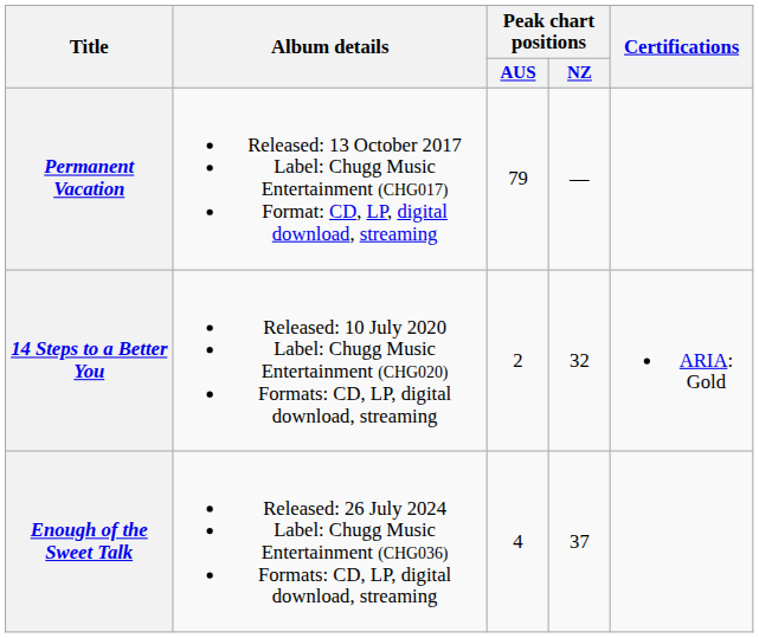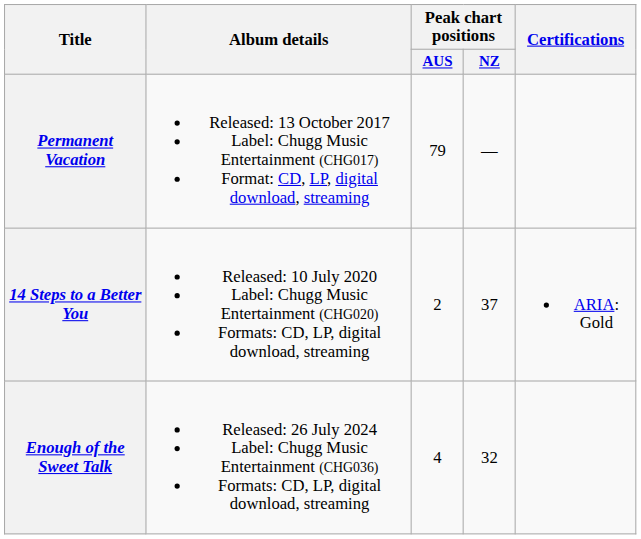 <table class="wikitable plainrowheaders" style="text-align:center;">
 <tr>
 <th scope="col" rowspan="2">Title</th>
 <th scope="col" rowspan="2">Album details</th>
 <th scope="col" colspan="2">Peak chart positions</th>
 <th scope="col" rowspan="2"><a href='#'>Certifications</a></th>
 </tr>
 <tr>
 <th scope="col" style="width:3em;font-size:90%;"><a href='#'>AUS</a><br></th>
 <th scope="col" style="width:3em;font-size:90%;"><a href='#'>NZ</a><br></th>
 </tr>
 <tr>
 <th scope="row"><em><a href='#'>Permanent Vacation</a></em></th>
 <td><br><ul><li>Released: 13 October 2017</li><li>Label: Chugg Music Entertainment <small>(CHG017)</small></li><li>Format: <a href='#'>CD</a>, <a href='#'>LP</a>, <a href='#'>digital download</a>, <a href='#'>streaming</a></li></ul></td>
 <td>79</td>
 <td>—</td>
 <td></td>
 </tr>
 <tr>
 <th scope="row"><em><a href='#'>14 Steps to a Better You</a></em></th>
 <td><br><ul><li>Released: 10 July 2020</li><li>Label: Chugg Music Entertainment <small>(CHG020)</small></li><li>Formats: CD, LP, digital download, streaming</li></ul></td>
 <td>2</td>
-<td>32</td>
+<td>37</td>
 <td><br><ul><li><a href='#'>ARIA</a>: Gold</li></ul></td>
 </tr>
 <tr>
 <th scope="row"><em><a href='#'>Enough of the Sweet Talk</a></em></th>
 <td><br><ul><li>Released: 26 July 2024</li><li>Label: Chugg Music Entertainment <small>(CHG036)</small></li><li>Formats: CD, LP, digital download, streaming</li></ul></td>
 <td>4<br></td>
-<td>37</td>
+<td>32</td>
 <td></td>
 </tr>
 </table>
